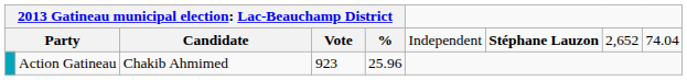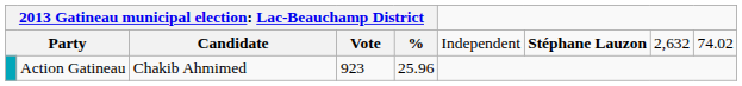 <table class="wikitable">
 <tr>
 <th colspan="5"><a href='#'>2013 Gatineau municipal election</a>: <a href='#'>Lac-Beauchamp District</a></th>
 </tr>
 <tr>
 <th bgcolor="#DDDDFF" width="100px" colspan="2">Party</th>
 <th bgcolor="#DDDDFF" width="200px">Candidate</th>
 <th bgcolor="#DDDDFF" width="50px">Vote</th>
 <th bgcolor="#DDDDFF" width="30px">%<br></th>
 <td>Independent</td>
 <td><strong>Stéphane Lauzon</strong></td>
-<td>2,652</td>
-<td>74.04</td>
+<td>2,632</td>
+<td>74.02</td>
 </tr>
 <tr>
 <td bgcolor=#00a7ba> </td>
 <td>Action Gatineau</td>
 <td>Chakib Ahmimed</td>
 <td>923</td>
 <td>25.96</td>
 </tr>
 </table>
